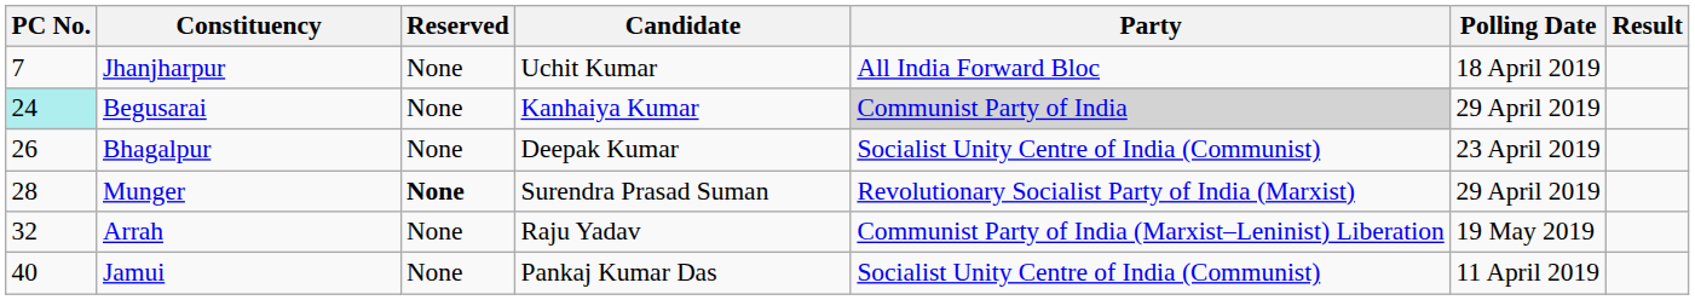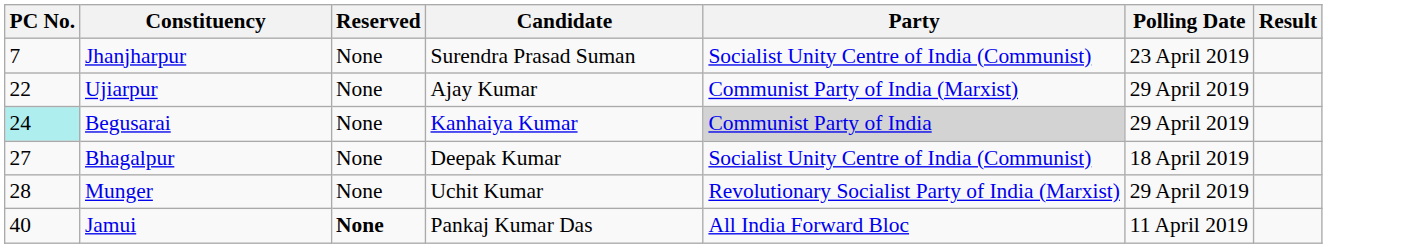 <table class="wikitable sortable">
 <tr>
 <th>PC No.</th>
 <th style="width:180px;">Constituency</th>
 <th>Reserved</th>
 <th style="width:200px;">Candidate</th>
 <th>Party</th>
 <th>Polling Date</th>
 <th>Result</th>
 </tr>
 <tr>
 <td>7</td>
 <td><a href='#'>Jhanjharpur</a></td>
 <td>None</td>
-<td>Uchit Kumar</td>
-<td><a href='#'>All India Forward Bloc</a></td>
-<td>18 April 2019</td>
+<td>Surendra Prasad Suman</td>
+<td><a href='#'>Socialist Unity Centre of India (Communist)</a></td>
+<td>23 April 2019</td>
+<td></td>
+</tr>
+<tr>
+<td>22</td>
+<td><a href='#'>Ujiarpur</a></td>
+<td>None</td>
+<td>Ajay Kumar</td>
+<td><a href='#'>Communist Party of India (Marxist)</a></td>
+<td>29 April 2019</td>
 <td></td>
 </tr>
 <tr>
 <td style="background: paleturquoise;">24</td>
 <td><a href='#'>Begusarai</a></td>
 <td>None</td>
 <td><a href='#'>Kanhaiya Kumar</a></td>
 <td style="background: lightgrey;"><a href='#'>Communist Party of India</a></td>
 <td>29 April 2019</td>
 <td></td>
 </tr>
 <tr>
-<td>26</td>
+<td>27</td>
 <td><a href='#'>Bhagalpur</a></td>
 <td>None</td>
 <td>Deepak Kumar</td>
 <td><a href='#'>Socialist Unity Centre of India (Communist)</a></td>
-<td>23 April 2019</td>
+<td>18 April 2019</td>
 <td></td>
 </tr>
 <tr>
 <td>28</td>
 <td><a href='#'>Munger</a></td>
-<td><strong>None</strong></td>
-<td>Surendra Prasad Suman</td>
+<td>None</td>
+<td>Uchit Kumar</td>
 <td><a href='#'>Revolutionary Socialist Party of India (Marxist)</a></td>
 <td>29 April 2019</td>
 <td></td>
 </tr>
 <tr>
-<td>32</td>
-<td><a href='#'>Arrah</a></td>
-<td>None</td>
-<td>Raju Yadav</td>
-<td><a href='#'>Communist Party of India (Marxist–Leninist) Liberation</a></td>
-<td>19 May 2019</td>
-<td></td>
-</tr>
-<tr>
 <td>40</td>
 <td><a href='#'>Jamui</a></td>
-<td>None</td>
+<td><strong>None</strong></td>
 <td>Pankaj Kumar Das</td>
-<td><a href='#'>Socialist Unity Centre of India (Communist)</a></td>
+<td><a href='#'>All India Forward Bloc</a></td>
 <td>11 April 2019</td>
 <td></td>
 </tr>
 </table>
